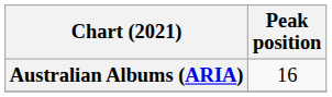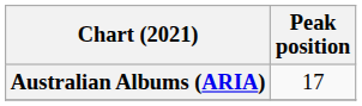 <table class="wikitable sortable plainrowheaders" style="text-align:center">
 <tr>
 <th scope="col">Chart (2021)</th>
 <th scope="col">Peak<br>position</th>
 </tr>
 <tr>
 <th scope="row">Australian Albums (<a href='#'>ARIA</a>)</th>
-<td>16</td>
+<td>17</td>
 </tr>
 <tr>
 </tr>
 <tr>
 </tr>
 <tr>
 </tr>
 <tr>
 </tr>
 <tr>
 </tr>
 <tr>
 </tr>
 <tr>
 </tr>
 <tr>
 </tr>
 <tr>
 </tr>
 <tr>
 </tr>
 <tr>
 </tr>
 <tr>
 </tr>
 <tr>
 </tr>
 <tr>
 </tr>
 </table>
